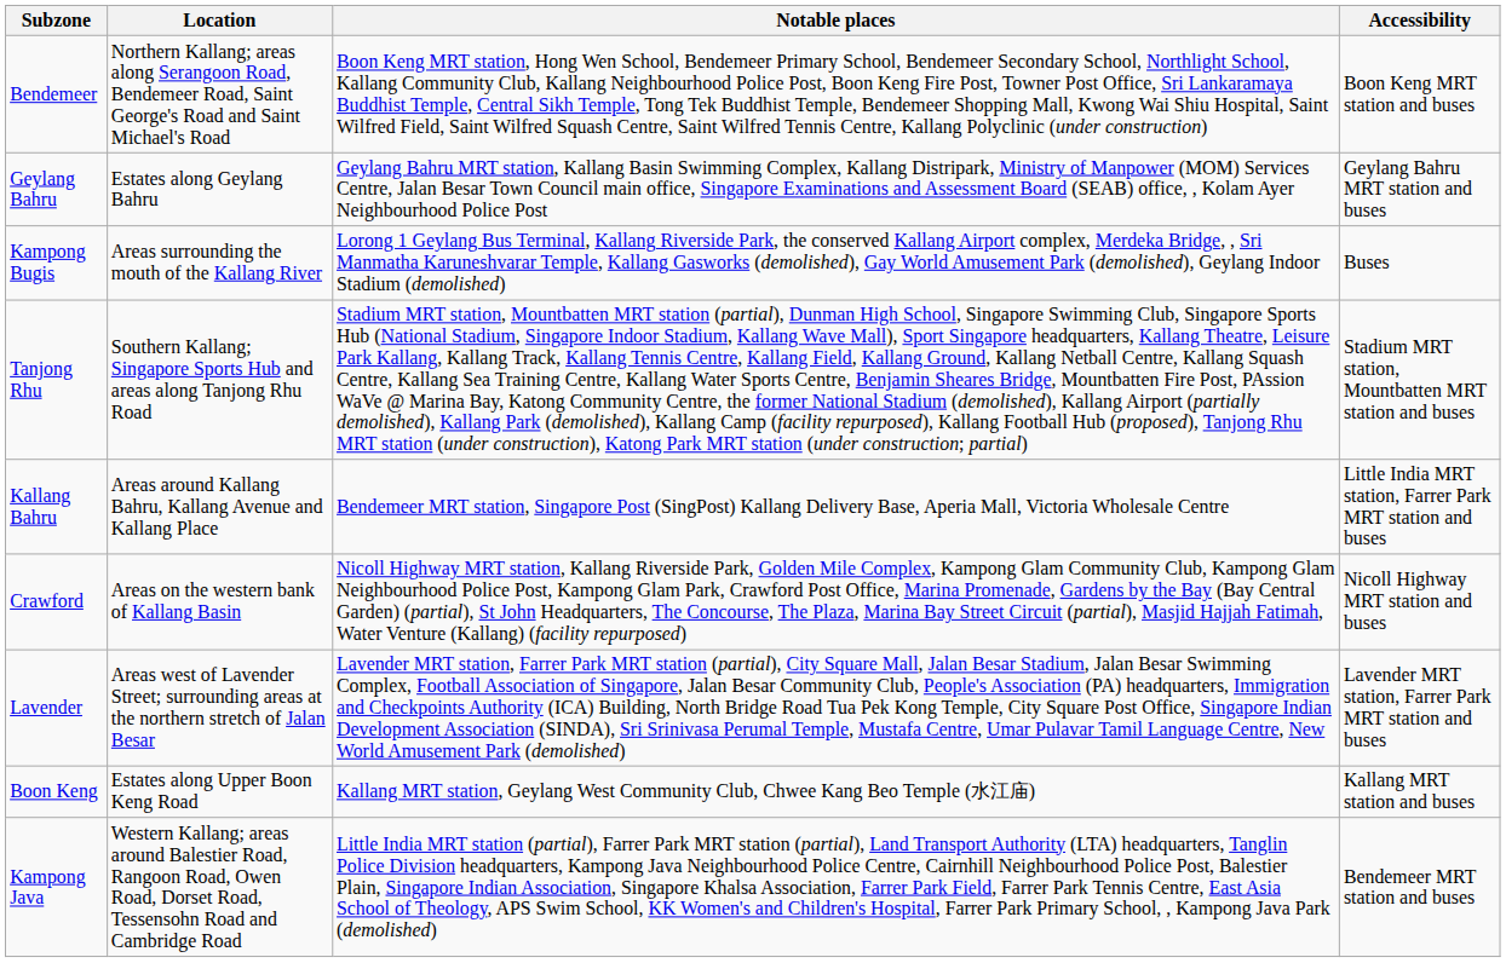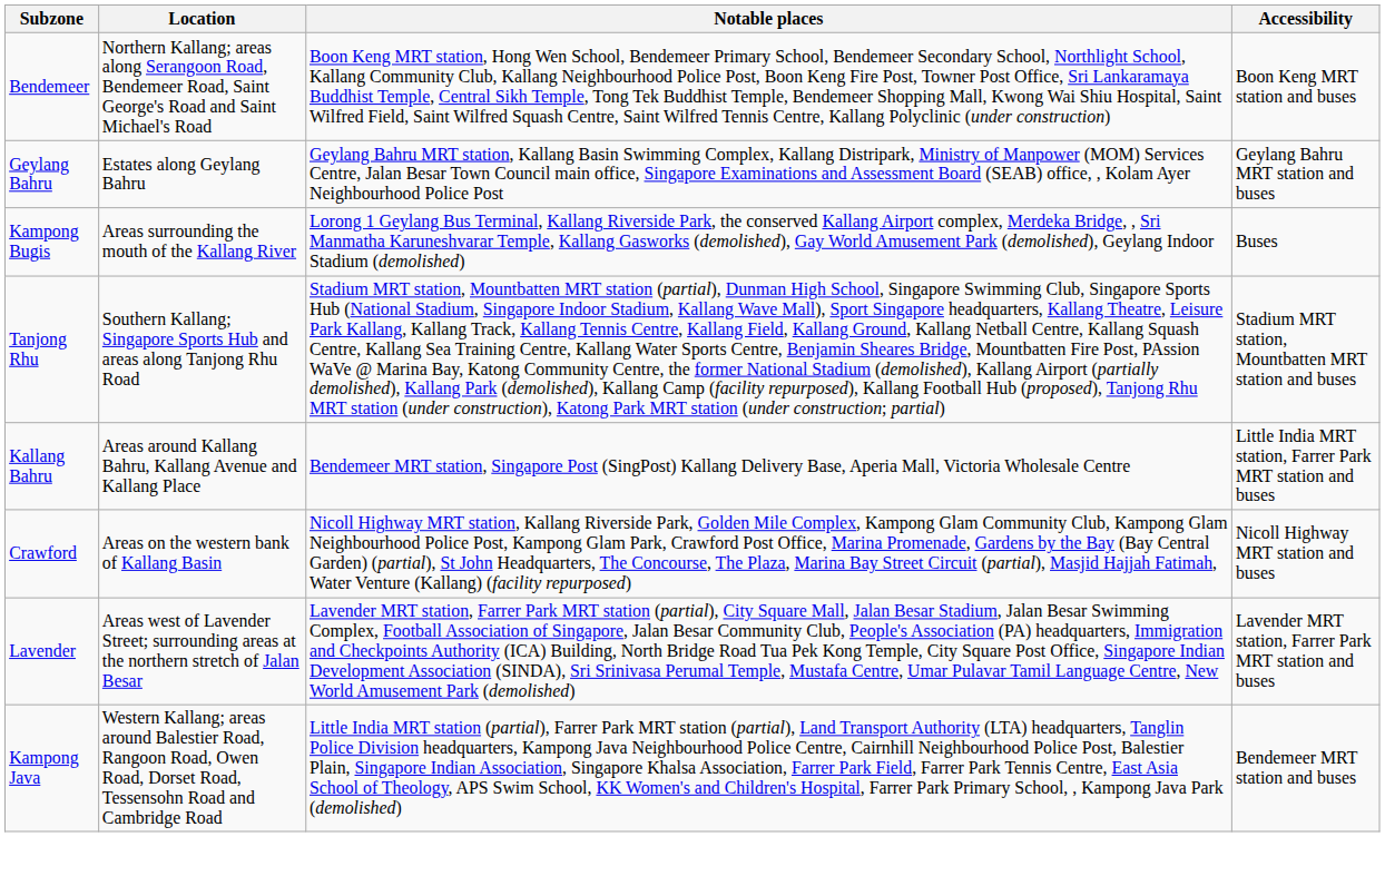 <table class="wikitable">
 <tr>
 <th>Subzone</th>
 <th>Location</th>
 <th>Notable places</th>
 <th>Accessibility</th>
 </tr>
 <tr>
 <td><a href='#'>Bendemeer</a></td>
 <td>Northern Kallang; areas along <a href='#'>Serangoon Road</a>, Bendemeer Road, Saint George's Road and Saint Michael's Road</td>
 <td><a href='#'>Boon Keng MRT station</a>, Hong Wen School, Bendemeer Primary School, Bendemeer Secondary School, <a href='#'>Northlight School</a>, Kallang Community Club, Kallang Neighbourhood Police Post, Boon Keng Fire Post, Towner Post Office, <a href='#'>Sri Lankaramaya Buddhist Temple</a>, <a href='#'>Central Sikh Temple</a>, Tong Tek Buddhist Temple, Bendemeer Shopping Mall, Kwong Wai Shiu Hospital, Saint Wilfred Field, Saint Wilfred Squash Centre, Saint Wilfred Tennis Centre, Kallang Polyclinic (<em>under construction</em>)</td>
 <td>Boon Keng MRT station and buses</td>
 </tr>
 <tr>
 <td><a href='#'>Geylang Bahru</a></td>
 <td>Estates along Geylang Bahru</td>
 <td><a href='#'>Geylang Bahru MRT station</a>, Kallang Basin Swimming Complex, Kallang Distripark, <a href='#'>Ministry of Manpower</a> (MOM) Services Centre, Jalan Besar Town Council main office, <a href='#'>Singapore Examinations and Assessment Board</a> (SEAB) office, , Kolam Ayer Neighbourhood Police Post</td>
 <td>Geylang Bahru MRT station and buses</td>
 </tr>
 <tr>
 <td><a href='#'>Kampong Bugis</a></td>
 <td>Areas surrounding the mouth of the <a href='#'>Kallang River</a></td>
 <td><a href='#'>Lorong 1 Geylang Bus Terminal</a>, <a href='#'>Kallang Riverside Park</a>, the conserved <a href='#'>Kallang Airport</a> complex, <a href='#'>Merdeka Bridge</a>, , <a href='#'>Sri Manmatha Karuneshvarar Temple</a>, <a href='#'>Kallang Gasworks</a> (<em>demolished</em>), <a href='#'>Gay World Amusement Park</a> (<em>demolished</em>), Geylang Indoor Stadium (<em>demolished</em>)</td>
 <td>Buses</td>
 </tr>
 <tr>
 <td><a href='#'>Tanjong Rhu</a></td>
 <td>Southern Kallang; <a href='#'>Singapore Sports Hub</a> and areas along Tanjong Rhu Road</td>
 <td><a href='#'>Stadium MRT station</a>, <a href='#'>Mountbatten MRT station</a> (<em>partial</em>), <a href='#'>Dunman High School</a>, Singapore Swimming Club, Singapore Sports Hub (<a href='#'>National Stadium</a>, <a href='#'>Singapore Indoor Stadium</a>, <a href='#'>Kallang Wave Mall</a>), <a href='#'>Sport Singapore</a> headquarters, <a href='#'>Kallang Theatre</a>, <a href='#'>Leisure Park Kallang</a>, Kallang Track, <a href='#'>Kallang Tennis Centre</a>, <a href='#'>Kallang Field</a>, <a href='#'>Kallang Ground</a>, Kallang Netball Centre, Kallang Squash Centre, Kallang Sea Training Centre, Kallang Water Sports Centre, <a href='#'>Benjamin Sheares Bridge</a>, Mountbatten Fire Post, PAssion WaVe @ Marina Bay, Katong Community Centre, the <a href='#'>former National Stadium</a> (<em>demolished</em>), Kallang Airport (<em>partially demolished</em>), <a href='#'>Kallang Park</a> (<em>demolished</em>), Kallang Camp (<em>facility repurposed</em>), Kallang Football Hub (<em>proposed</em>), <a href='#'>Tanjong Rhu MRT station</a> (<em>under construction</em>), <a href='#'>Katong Park MRT station</a> (<em>under construction</em>; <em>partial</em>)</td>
 <td>Stadium MRT station, Mountbatten MRT station and buses</td>
 </tr>
 <tr>
 <td><a href='#'>Kallang Bahru</a></td>
 <td>Areas around Kallang Bahru, Kallang Avenue and Kallang Place</td>
 <td><a href='#'>Bendemeer MRT station</a>, <a href='#'>Singapore Post</a> (SingPost) Kallang Delivery Base, Aperia Mall, Victoria Wholesale Centre</td>
 <td>Little India MRT station, Farrer Park MRT station and buses</td>
 </tr>
 <tr>
 <td><a href='#'>Crawford</a></td>
 <td>Areas on the western bank of <a href='#'>Kallang Basin</a></td>
 <td><a href='#'>Nicoll Highway MRT station</a>, Kallang Riverside Park, <a href='#'>Golden Mile Complex</a>, Kampong Glam Community Club, Kampong Glam Neighbourhood Police Post, Kampong Glam Park, Crawford Post Office, <a href='#'>Marina Promenade</a>, <a href='#'>Gardens by the Bay</a> (Bay Central Garden) (<em>partial</em>), <a href='#'>St John</a> Headquarters, <a href='#'>The Concourse</a>, <a href='#'>The Plaza</a>, <a href='#'>Marina Bay Street Circuit</a> (<em>partial</em>), <a href='#'>Masjid Hajjah Fatimah</a>, Water Venture (Kallang) (<em>facility repurposed</em>)</td>
 <td>Nicoll Highway MRT station and buses</td>
 </tr>
 <tr>
 <td><a href='#'>Lavender</a></td>
 <td>Areas west of Lavender Street; surrounding areas at the northern stretch of <a href='#'>Jalan Besar</a></td>
 <td><a href='#'>Lavender MRT station</a>, <a href='#'>Farrer Park MRT station</a> (<em>partial</em>), <a href='#'>City Square Mall</a>, <a href='#'>Jalan Besar Stadium</a>, Jalan Besar Swimming Complex, <a href='#'>Football Association of Singapore</a>, Jalan Besar Community Club, <a href='#'>People's Association</a> (PA) headquarters, <a href='#'>Immigration and Checkpoints Authority</a> (ICA) Building, North Bridge Road Tua Pek Kong Temple, City Square Post Office, <a href='#'>Singapore Indian Development Association</a> (SINDA), <a href='#'>Sri Srinivasa Perumal Temple</a>, <a href='#'>Mustafa Centre</a>, <a href='#'>Umar Pulavar Tamil Language Centre</a>, <a href='#'>New World Amusement Park</a> (<em>demolished</em>)</td>
 <td>Lavender MRT station, Farrer Park MRT station and buses</td>
 </tr>
 <tr>
-<td><a href='#'>Boon Keng</a></td>
-<td>Estates along Upper Boon Keng Road</td>
-<td><a href='#'>Kallang MRT station</a>, Geylang West Community Club, Chwee Kang Beo Temple (水江庙)</td>
-<td>Kallang MRT station and buses</td>
-</tr>
-<tr>
 <td><a href='#'>Kampong Java</a></td>
 <td>Western Kallang; areas around Balestier Road, Rangoon Road, Owen Road, Dorset Road, Tessensohn Road and Cambridge Road</td>
 <td><a href='#'>Little India MRT station</a> (<em>partial</em>), Farrer Park MRT station (<em>partial</em>), <a href='#'>Land Transport Authority</a> (LTA) headquarters, <a href='#'>Tanglin Police Division</a> headquarters, Kampong Java Neighbourhood Police Centre, Cairnhill Neighbourhood Police Post, Balestier Plain, <a href='#'>Singapore Indian Association</a>, Singapore Khalsa Association, <a href='#'>Farrer Park Field</a>, Farrer Park Tennis Centre, <a href='#'>East Asia School of Theology</a>, APS Swim School, <a href='#'>KK Women's and Children's Hospital</a>, Farrer Park Primary School, , Kampong Java Park (<em>demolished</em>)</td>
 <td>Bendemeer MRT station and buses</td>
 </tr>
 </table>
